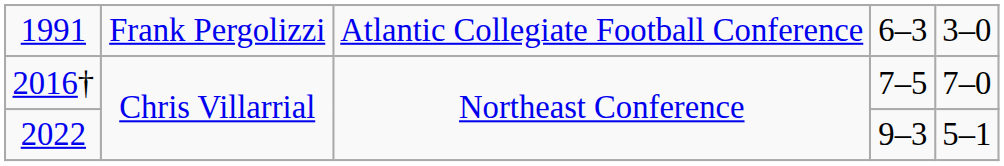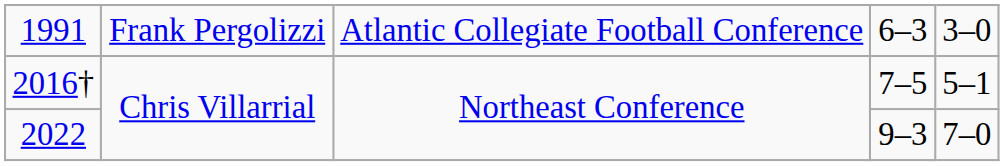 <table class="wikitable" style="text-align:center">
 <tr align="center">
 <td><a href='#'>1991</a></td>
 <td><a href='#'>Frank Pergolizzi</a></td>
 <td><a href='#'>Atlantic Collegiate Football Conference</a></td>
 <td>6–3</td>
 <td>3–0</td>
 </tr>
 <tr align="center">
 <td><a href='#'>2016</a>†</td>
 <td rowspan="2"><a href='#'>Chris Villarrial</a></td>
 <td rowspan="2"><a href='#'>Northeast Conference</a></td>
 <td>7–5</td>
-<td>7–0</td>
+<td>5–1</td>
 </tr>
 <tr align="center">
 <td><a href='#'>2022</a></td>
 <td>9–3</td>
-<td>5–1</td>
+<td>7–0</td>
 </tr>
 </table>
